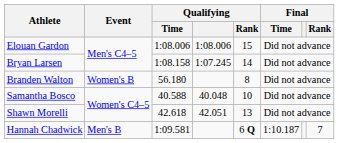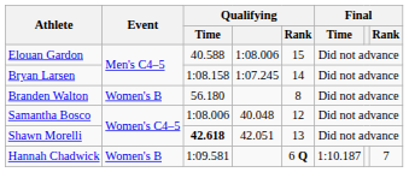 <table class=wikitable style=font-size:90%;text-align:center>
 <tr>
 <th rowspan=2>Athlete</th>
 <th rowspan=2>Event</th>
 <th colspan=3>Qualifying</th>
 <th colspan=3>Final</th>
 </tr>
 <tr style=font-size:95%>
 <th>Time</th>
 <th></th>
 <th>Rank</th>
 <th>Time</th>
 <th></th>
 <th>Rank</th>
 </tr>
 <tr>
 <td align=left><a href='#'>Elouan Gardon</a></td>
 <td align=left rowspan=2><a href='#'>Men's C4–5</a></td>
-<td>1:08.006</td>
+<td>40.588</td>
 <td>1:08.006</td>
 <td>15</td>
 <td colspan=3>Did not advance</td>
 </tr>
 <tr>
 <td align=left><a href='#'>Bryan Larsen</a></td>
 <td>1:08.158</td>
 <td>1:07.245</td>
 <td>14</td>
 <td colspan=3>Did not advance</td>
 </tr>
 <tr>
 <td align=left><a href='#'>Branden Walton</a><br></td>
 <td align=left><a href='#'>Women's B</a></td>
 <td>56.180</td>
 <td></td>
 <td>8</td>
 <td colspan=3>Did not advance</td>
 </tr>
 <tr>
 <td align=left><a href='#'>Samantha Bosco</a></td>
 <td align=left rowspan=2><a href='#'>Women's C4–5</a></td>
-<td>40.588</td>
+<td>1:08.006</td>
 <td>40.048</td>
-<td>10</td>
+<td>12</td>
 <td colspan=3>Did not advance</td>
 </tr>
 <tr>
 <td align=left><a href='#'>Shawn Morelli</a></td>
-<td>42.618</td>
+<td><strong>42.618</strong></td>
 <td>42.051</td>
 <td>13</td>
 <td colspan=3>Did not advance</td>
 </tr>
 <tr>
 <td align=left><a href='#'>Hannah Chadwick</a><br></td>
-<td align=left><a href='#'>Men's B</a></td>
+<td align=left><a href='#'>Women's B</a></td>
 <td>1:09.581</td>
 <td></td>
 <td>6 <strong>Q</strong></td>
 <td>1:10.187</td>
 <td></td>
 <td>7</td>
 </tr>
 </table>
